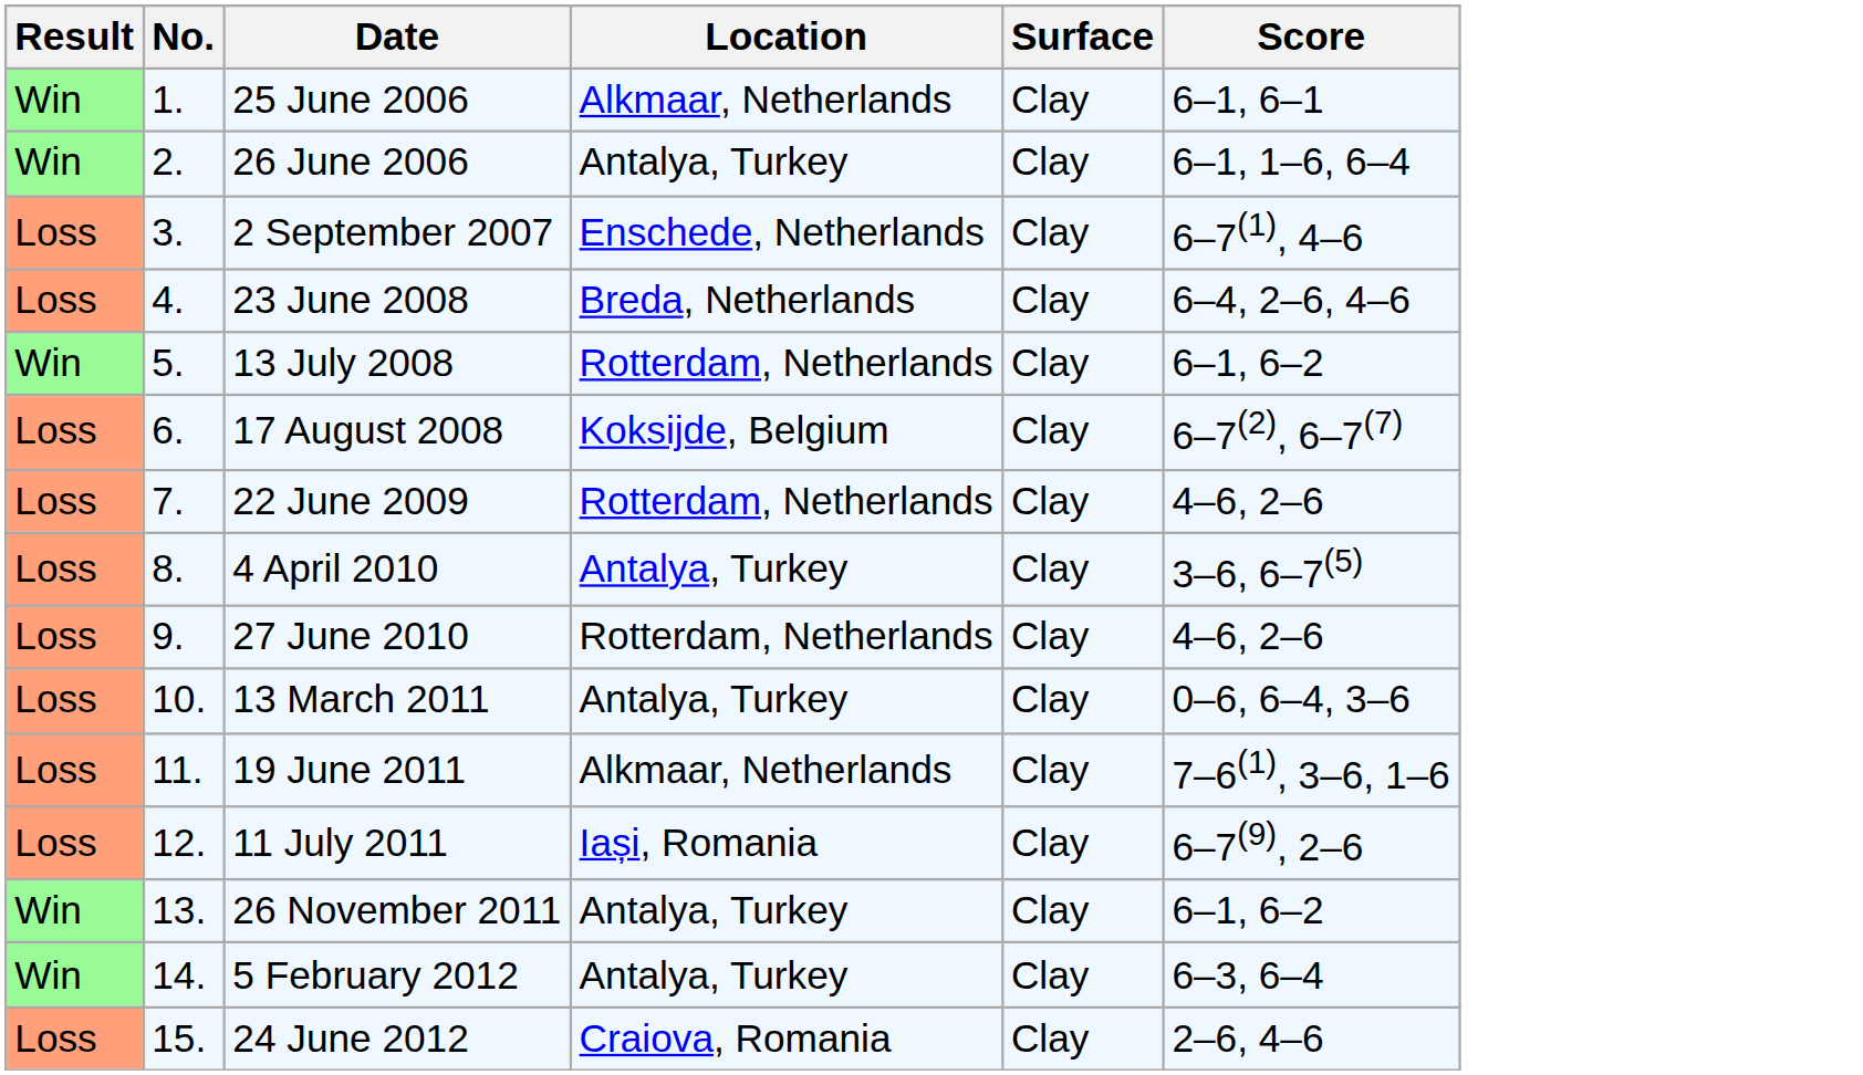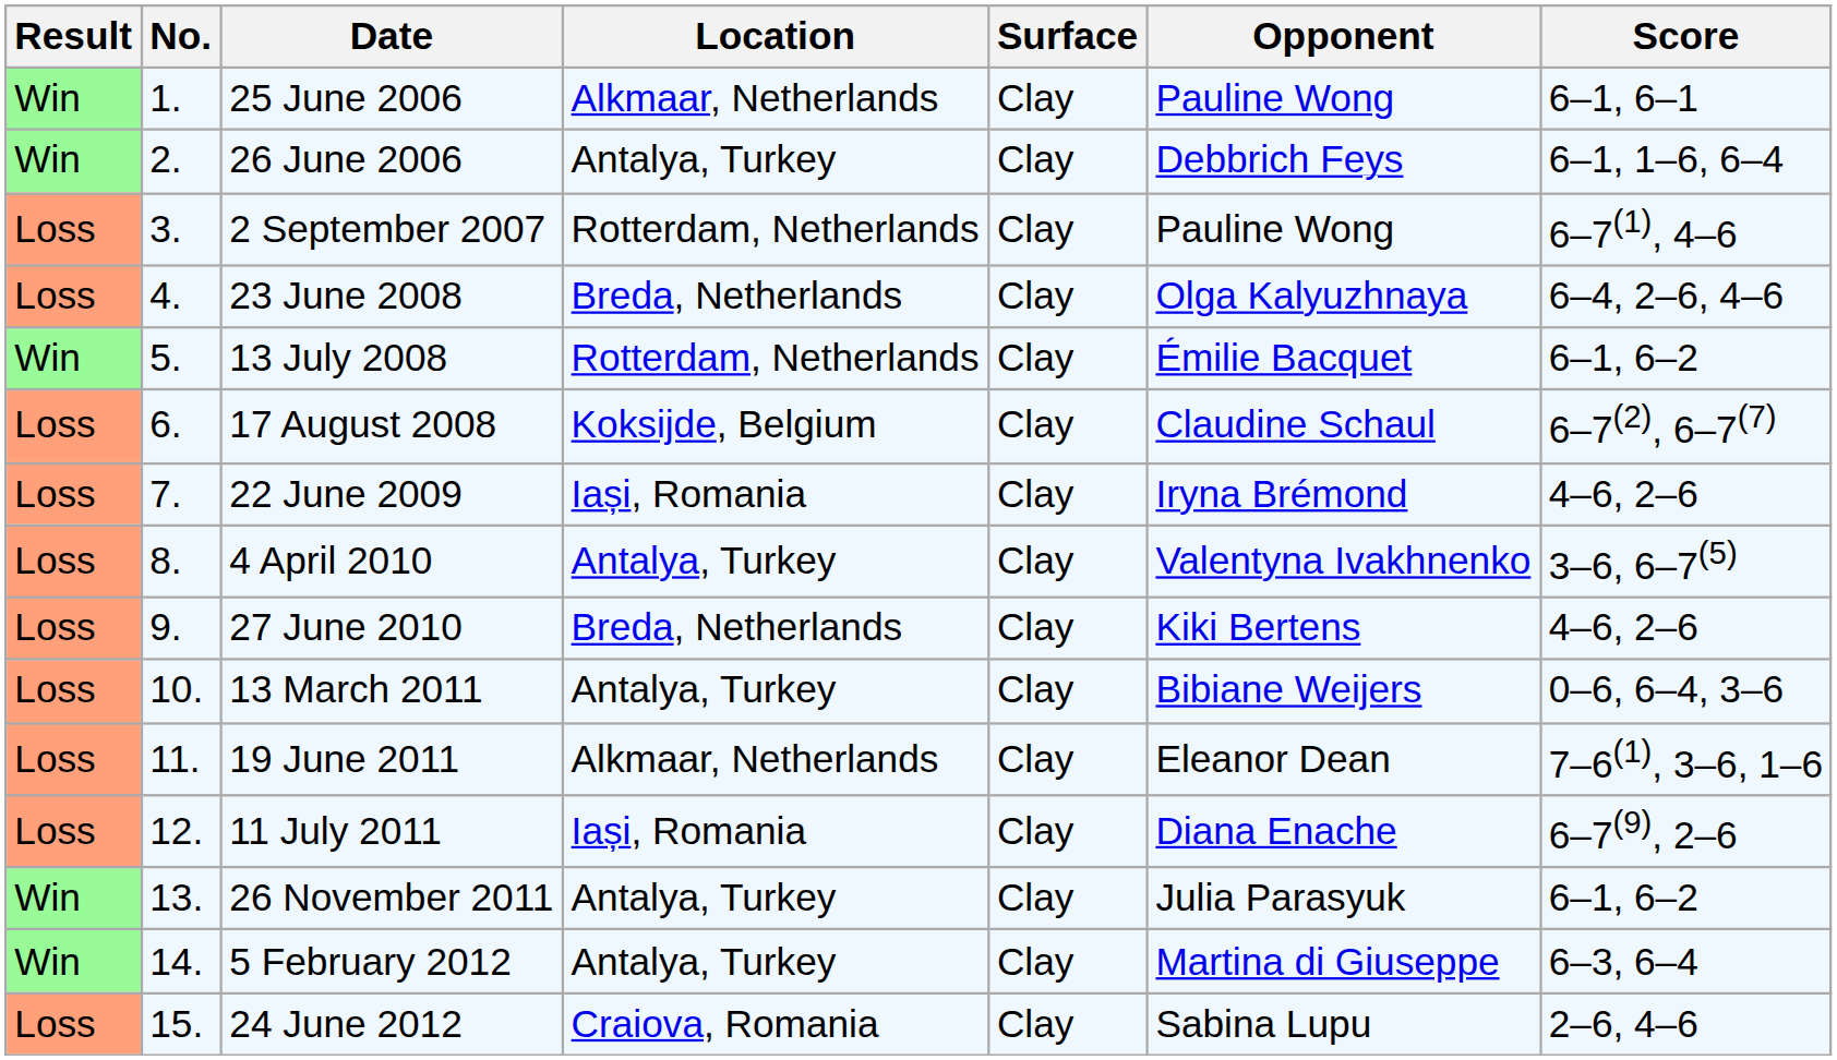 <table class="sortable wikitable" style="font-size:97%;">
 <tr>
 <th>Result</th>
 <th>No.</th>
 <th>Date</th>
 <th>Location</th>
 <th>Surface</th>
+<th>Opponent</th>
 <th class="unsortable">Score</th>
 </tr>
 <tr style="background:#f0f8ff;">
 <td style="background:#98fb98;">Win</td>
 <td>1.</td>
 <td>25 June 2006</td>
 <td><a href='#'>Alkmaar</a>, Netherlands</td>
 <td>Clay</td>
+<td> <a href='#'>Pauline Wong</a></td>
 <td>6–1, 6–1</td>
 </tr>
 <tr style="background:#f0f8ff;">
 <td style="background:#98fb98;">Win</td>
 <td>2.</td>
 <td>26 June 2006</td>
 <td>Antalya, Turkey</td>
 <td>Clay</td>
+<td> <a href='#'>Debbrich Feys</a></td>
 <td>6–1, 1–6, 6–4</td>
 </tr>
 <tr style="background:#f0f8ff;">
 <td style="background:#ffa07a;">Loss</td>
 <td>3.</td>
 <td>2 September 2007</td>
-<td><a href='#'>Enschede</a>, Netherlands</td>
+<td>Rotterdam, Netherlands</td>
 <td>Clay</td>
+<td> Pauline Wong</td>
 <td>6–7<sup>(1)</sup>, 4–6</td>
 </tr>
 <tr style="background:#f0f8ff;">
 <td style="background:#ffa07a;">Loss</td>
 <td>4.</td>
 <td>23 June 2008</td>
 <td><a href='#'>Breda</a>, Netherlands</td>
 <td>Clay</td>
+<td> <a href='#'>Olga Kalyuzhnaya</a></td>
 <td>6–4, 2–6, 4–6</td>
 </tr>
 <tr style="background:#f0f8ff;">
 <td style="background:#98fb98;">Win</td>
 <td>5.</td>
 <td>13 July 2008</td>
 <td><a href='#'>Rotterdam</a>, Netherlands</td>
 <td>Clay</td>
+<td> <a href='#'>Émilie Bacquet</a></td>
 <td>6–1, 6–2</td>
 </tr>
 <tr style="background:#f0f8ff;">
 <td style="background:#ffa07a;">Loss</td>
 <td>6.</td>
 <td>17 August 2008</td>
 <td><a href='#'>Koksijde</a>, Belgium</td>
 <td>Clay</td>
+<td> <a href='#'>Claudine Schaul</a></td>
 <td>6–7<sup>(2)</sup>, 6–7<sup>(7)</sup></td>
 </tr>
 <tr style="background:#f0f8ff;">
 <td style="background:#ffa07a;">Loss</td>
 <td>7.</td>
 <td>22 June 2009</td>
-<td><a href='#'>Rotterdam</a>, Netherlands</td>
+<td><a href='#'>Iași</a>, Romania</td>
 <td>Clay</td>
+<td> <a href='#'>Iryna Brémond</a></td>
 <td>4–6, 2–6</td>
 </tr>
 <tr style="background:#f0f8ff;">
 <td style="background:#ffa07a;">Loss</td>
 <td>8.</td>
 <td>4 April 2010</td>
 <td><a href='#'>Antalya</a>, Turkey</td>
 <td>Clay</td>
+<td> <a href='#'>Valentyna Ivakhnenko</a></td>
 <td>3–6, 6–7<sup>(5)</sup></td>
 </tr>
 <tr style="background:#f0f8ff;">
 <td style="background:#ffa07a;">Loss</td>
 <td>9.</td>
 <td>27 June 2010</td>
-<td>Rotterdam, Netherlands</td>
+<td><a href='#'>Breda</a>, Netherlands</td>
 <td>Clay</td>
+<td> <a href='#'>Kiki Bertens</a></td>
 <td>4–6, 2–6</td>
 </tr>
 <tr bgcolor="#f0f8ff">
 <td style="background:#ffa07a;">Loss</td>
 <td>10.</td>
 <td>13 March 2011</td>
 <td>Antalya, Turkey</td>
 <td>Clay</td>
+<td> <a href='#'>Bibiane Weijers</a></td>
 <td>0–6, 6–4, 3–6</td>
 </tr>
 <tr bgcolor="#f0f8ff">
 <td style="background:#ffa07a;">Loss</td>
 <td>11.</td>
 <td>19 June 2011</td>
 <td>Alkmaar, Netherlands</td>
 <td>Clay</td>
+<td> Eleanor Dean</td>
 <td>7–6<sup>(1)</sup>, 3–6, 1–6</td>
 </tr>
 <tr style="background:#f0f8ff;">
 <td style="background:#ffa07a;">Loss</td>
 <td>12.</td>
 <td>11 July 2011</td>
 <td><a href='#'>Iași</a>, Romania</td>
 <td>Clay</td>
+<td> <a href='#'>Diana Enache</a></td>
 <td>6–7<sup>(9)</sup>, 2–6</td>
 </tr>
 <tr style="background:#f0f8ff;">
 <td style="background:#98fb98;">Win</td>
 <td>13.</td>
 <td>26 November 2011</td>
 <td>Antalya, Turkey</td>
 <td>Clay</td>
+<td> Julia Parasyuk</td>
 <td>6–1, 6–2</td>
 </tr>
 <tr style="background:#f0f8ff;">
 <td style="background:#98fb98;">Win</td>
 <td>14.</td>
 <td>5 February 2012</td>
 <td>Antalya, Turkey</td>
 <td>Clay</td>
+<td> <a href='#'>Martina di Giuseppe</a></td>
 <td>6–3, 6–4</td>
 </tr>
 <tr style="background:#f0f8ff;">
 <td style="background:#ffa07a;">Loss</td>
 <td>15.</td>
 <td>24 June 2012</td>
 <td><a href='#'>Craiova</a>, Romania</td>
 <td>Clay</td>
+<td> Sabina Lupu</td>
 <td>2–6, 4–6</td>
 </tr>
 </table>
